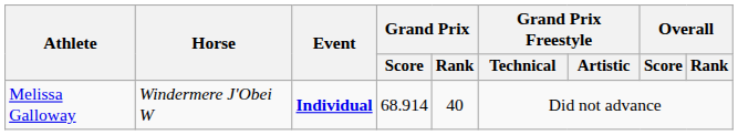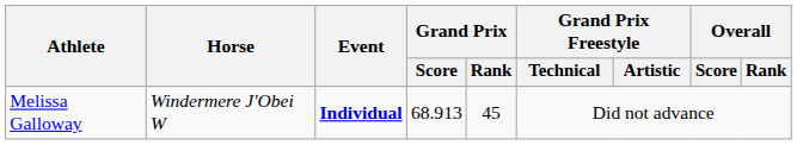 <table class=wikitable style=font-size:90%>
 <tr>
 <th rowspan=2>Athlete</th>
 <th rowspan=2>Horse</th>
 <th rowspan=2>Event</th>
 <th colspan=2>Grand Prix</th>
 <th colspan=2>Grand Prix Freestyle</th>
 <th colspan=2>Overall</th>
 </tr>
 <tr style=font-size:95%>
 <th>Score</th>
 <th>Rank</th>
 <th>Technical</th>
 <th>Artistic</th>
 <th>Score</th>
 <th>Rank</th>
 </tr>
 <tr align=center>
 <td align=left><a href='#'>Melissa Galloway</a></td>
 <td align=left><em>Windermere J'Obei W</em></td>
 <td align=left><strong><a href='#'>Individual</a></strong></td>
-<td>68.914</td>
-<td>40</td>
+<td>68.913</td>
+<td>45</td>
 <td colspan=4>Did not advance</td>
 </tr>
 </table>
